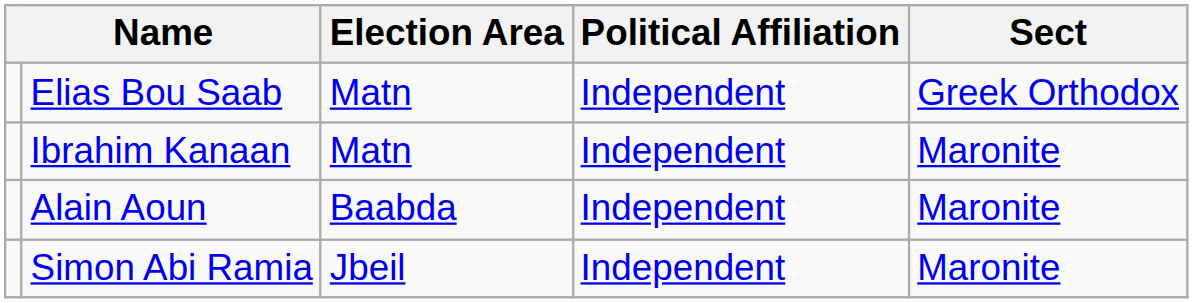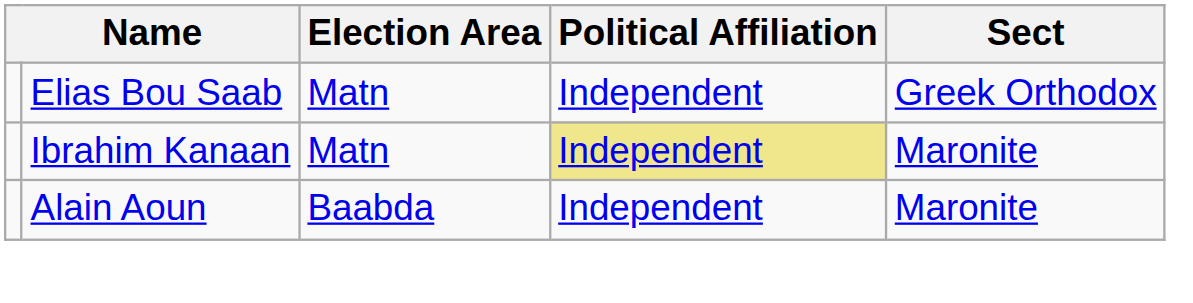 <table class="wikitable sortable">
 <tr>
 <th colspan="2">Name</th>
 <th>Election Area</th>
 <th>Political Affiliation</th>
 <th>Sect</th>
 </tr>
 <tr>
 <td></td>
 <td><a href='#'>Elias Bou Saab</a></td>
 <td><a href='#'>Matn</a></td>
 <td> <a href='#'>Independent</a></td>
 <td><a href='#'>Greek Orthodox</a></td>
 </tr>
 <tr>
 <td></td>
 <td><a href='#'>Ibrahim Kanaan</a></td>
 <td><a href='#'>Matn</a></td>
-<td> <a href='#'>Independent</a></td>
+<td style="background: khaki;"> <a href='#'>Independent</a></td>
 <td><a href='#'>Maronite</a></td>
 </tr>
 <tr>
 <td></td>
 <td><a href='#'>Alain Aoun</a></td>
 <td><a href='#'>Baabda</a></td>
 <td> <a href='#'>Independent</a></td>
 <td><a href='#'>Maronite</a></td>
 </tr>
-<tr>
-<td></td>
-<td><a href='#'>Simon Abi Ramia</a></td>
-<td><a href='#'>Jbeil</a></td>
-<td> <a href='#'>Independent</a></td>
-<td><a href='#'>Maronite</a></td>
-</tr>
 </table>
